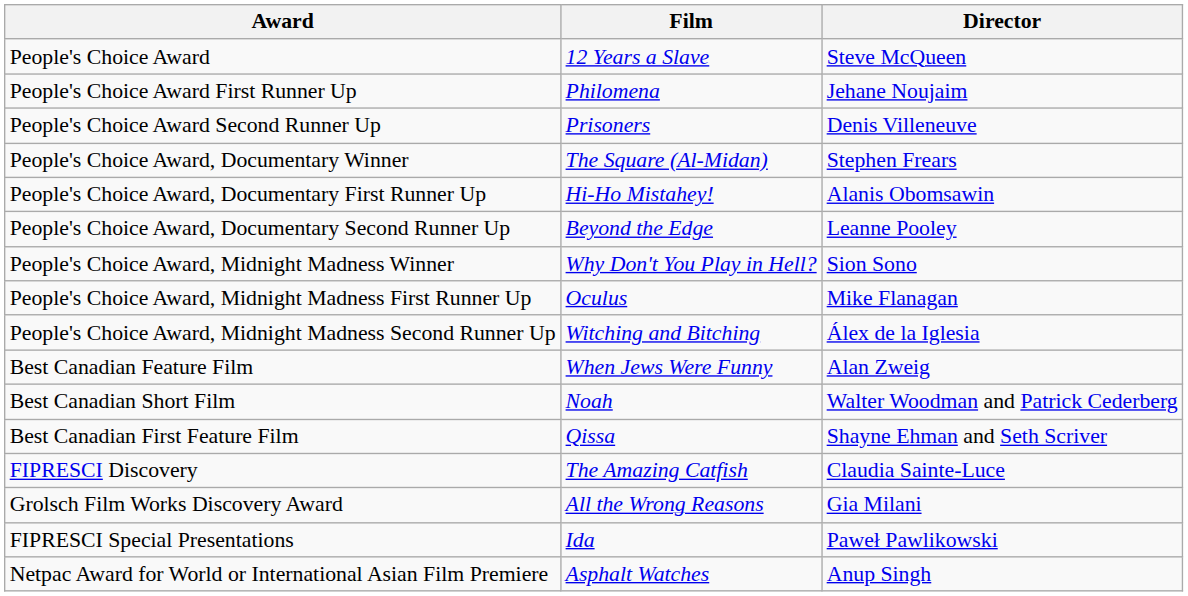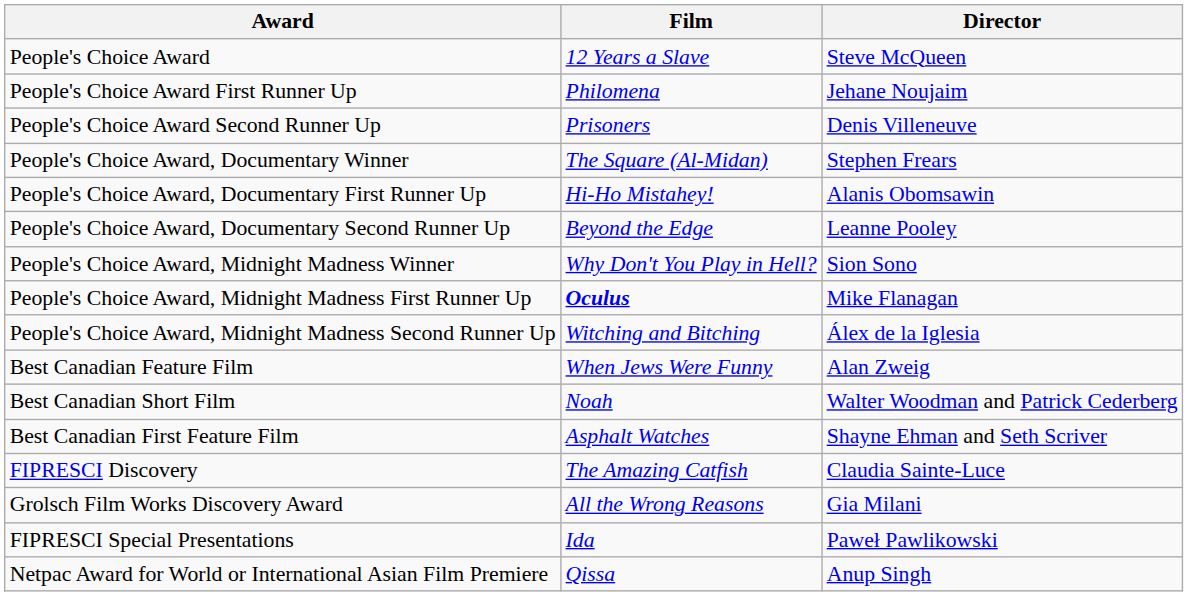 <table class="wikitable">
 <tr>
 <th>Award</th>
 <th>Film</th>
 <th>Director</th>
 </tr>
 <tr>
 <td>People's Choice Award</td>
 <td><em><a href='#'>12 Years a Slave</a></em></td>
 <td><a href='#'>Steve McQueen</a></td>
 </tr>
 <tr>
 <td>People's Choice Award First Runner Up</td>
 <td><em><a href='#'>Philomena</a></em></td>
 <td><a href='#'>Jehane Noujaim</a></td>
 </tr>
 <tr>
 <td>People's Choice Award Second Runner Up</td>
 <td><em><a href='#'>Prisoners</a></em></td>
 <td><a href='#'>Denis Villeneuve</a></td>
 </tr>
 <tr>
 <td>People's Choice Award, Documentary Winner</td>
 <td><em><a href='#'>The Square (Al-Midan)</a></em></td>
 <td><a href='#'>Stephen Frears</a></td>
 </tr>
 <tr>
 <td>People's Choice Award, Documentary First Runner Up</td>
 <td><em><a href='#'>Hi-Ho Mistahey!</a></em></td>
 <td><a href='#'>Alanis Obomsawin</a></td>
 </tr>
 <tr>
 <td>People's Choice Award, Documentary Second Runner Up</td>
 <td><em><a href='#'>Beyond the Edge</a></em></td>
 <td><a href='#'>Leanne Pooley</a></td>
 </tr>
 <tr>
 <td>People's Choice Award, Midnight Madness Winner</td>
 <td><em><a href='#'>Why Don't You Play in Hell?</a></em></td>
 <td><a href='#'>Sion Sono</a></td>
 </tr>
 <tr>
 <td>People's Choice Award, Midnight Madness First Runner Up</td>
-<td><em><a href='#'>Oculus</a></em></td>
+<td><strong><em><a href='#'>Oculus</a></em></strong></td>
 <td><a href='#'>Mike Flanagan</a></td>
 </tr>
 <tr>
 <td>People's Choice Award, Midnight Madness Second Runner Up</td>
 <td><em><a href='#'>Witching and Bitching</a></em></td>
 <td><a href='#'>Álex de la Iglesia</a></td>
 </tr>
 <tr>
 <td>Best Canadian Feature Film</td>
 <td><em><a href='#'>When Jews Were Funny</a></em></td>
 <td><a href='#'>Alan Zweig</a></td>
 </tr>
 <tr>
 <td>Best Canadian Short Film</td>
 <td><em><a href='#'>Noah</a></em></td>
 <td><a href='#'>Walter Woodman</a> and <a href='#'>Patrick Cederberg</a></td>
 </tr>
 <tr>
 <td>Best Canadian First Feature Film</td>
-<td><em><a href='#'>Qissa</a></em></td>
+<td><em><a href='#'>Asphalt Watches</a></em></td>
 <td><a href='#'>Shayne Ehman</a> and <a href='#'>Seth Scriver</a></td>
 </tr>
 <tr>
 <td><a href='#'>FIPRESCI</a> Discovery</td>
 <td><em><a href='#'>The Amazing Catfish</a></em></td>
 <td><a href='#'>Claudia Sainte-Luce</a></td>
 </tr>
 <tr>
 <td>Grolsch Film Works Discovery Award</td>
 <td><em><a href='#'>All the Wrong Reasons</a></em></td>
 <td><a href='#'>Gia Milani</a></td>
 </tr>
 <tr>
 <td>FIPRESCI Special Presentations</td>
 <td><em><a href='#'>Ida</a></em></td>
 <td><a href='#'>Paweł Pawlikowski</a></td>
 </tr>
 <tr>
 <td>Netpac Award for World or International Asian Film Premiere</td>
-<td><em><a href='#'>Asphalt Watches</a></em></td>
+<td><em><a href='#'>Qissa</a></em></td>
 <td><a href='#'>Anup Singh</a></td>
 </tr>
 </table>
